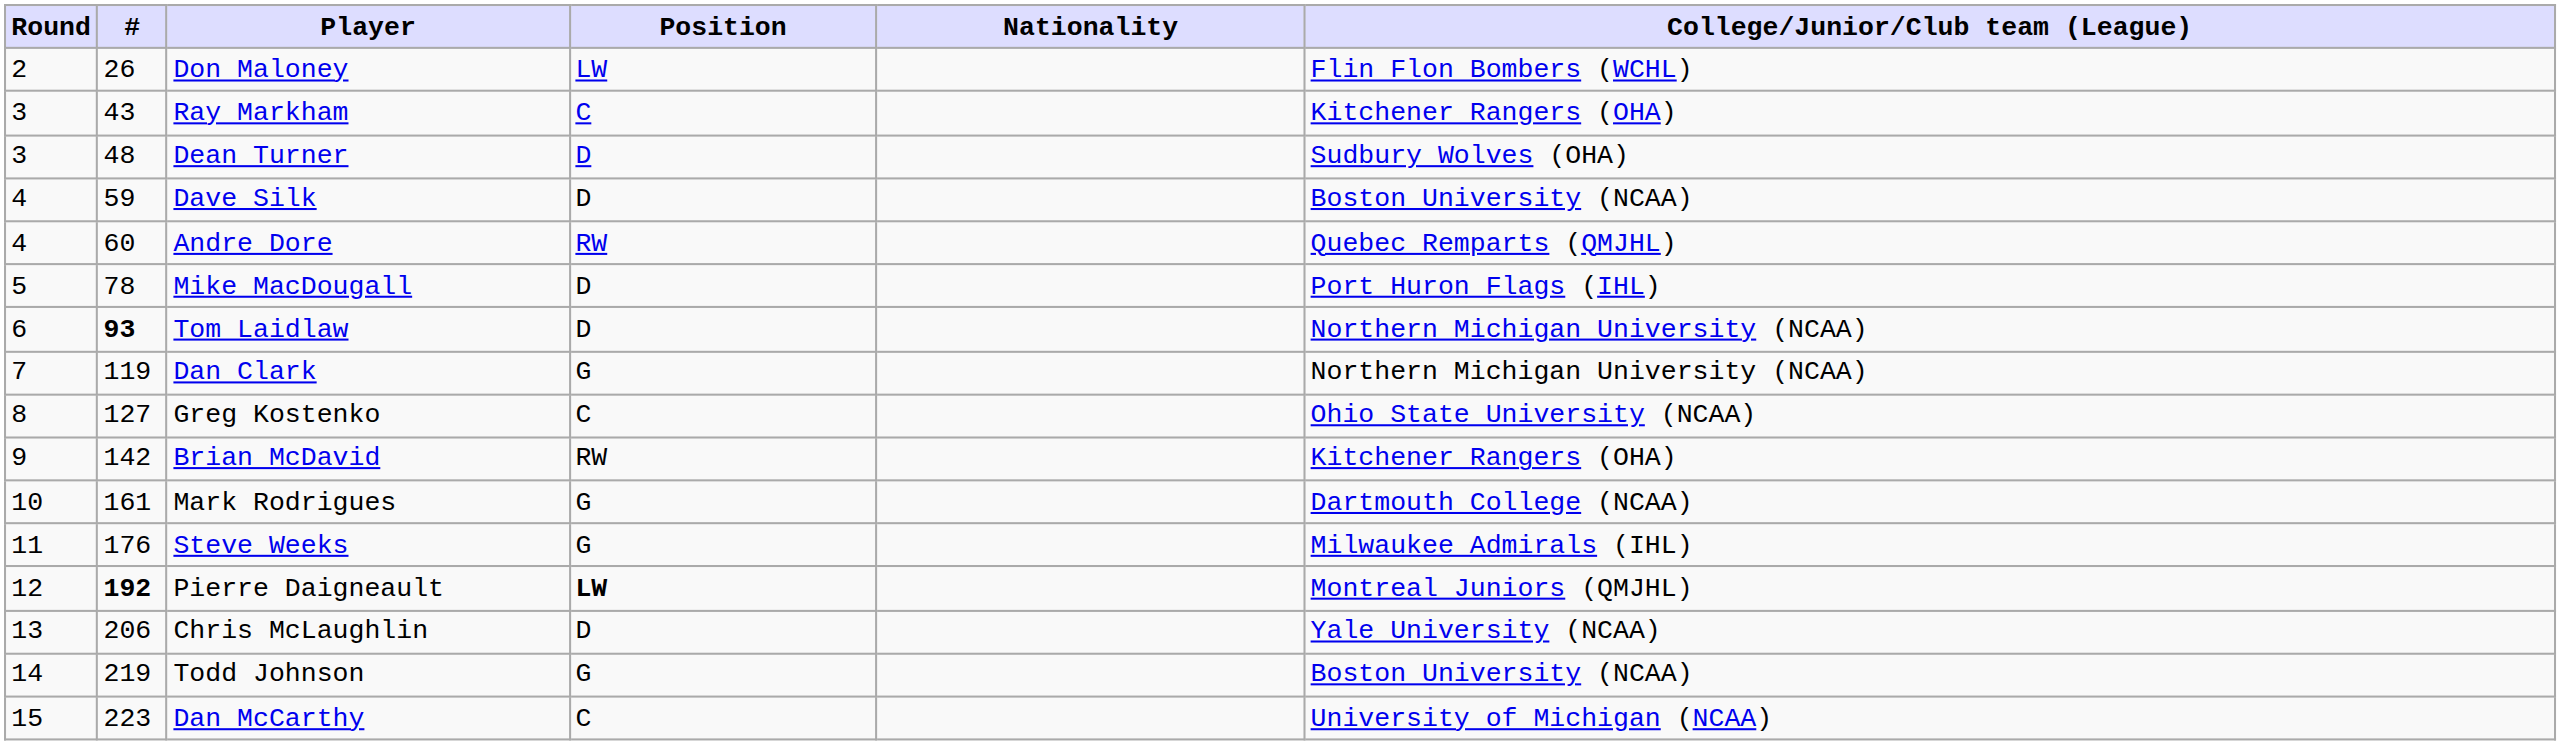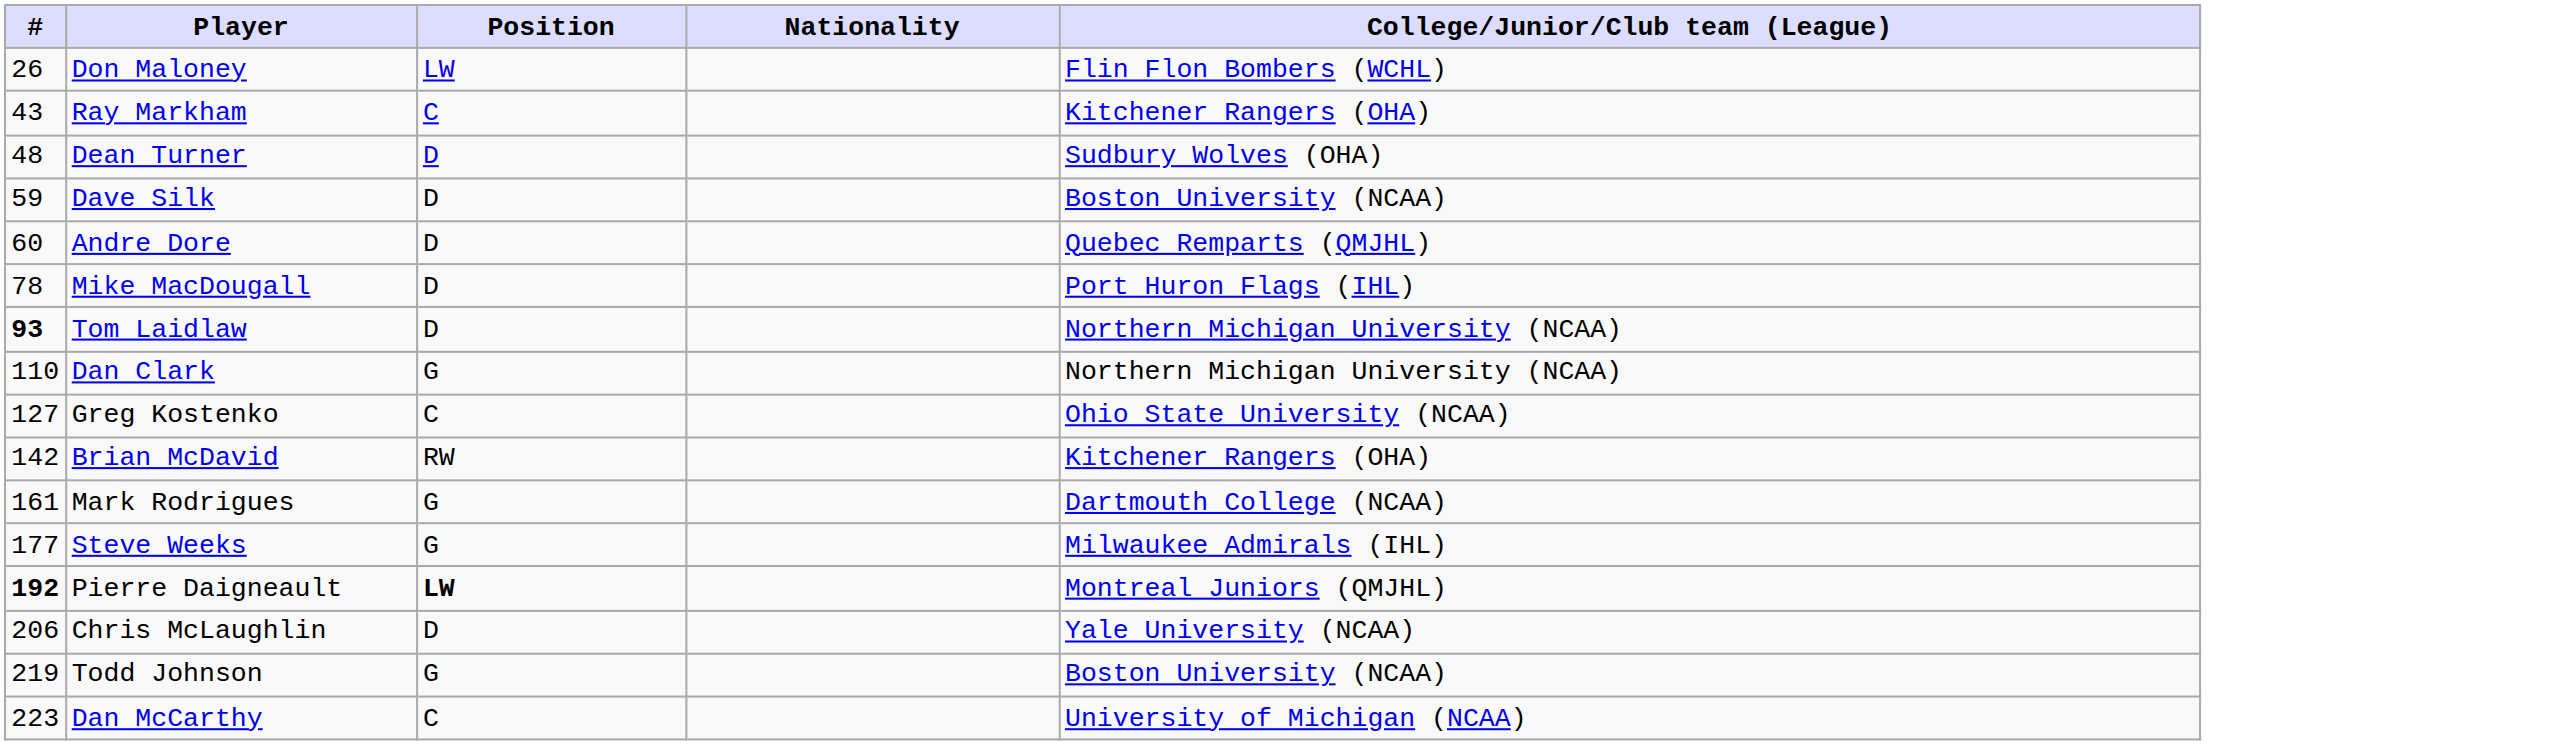 <table class="wikitable">
 <tr>
-<th style="background:#ddf; width:2.00%;">Round</th>
 <th style="background:#ddf; width:2.75%;">#</th>
 <th style="background:#ddf; width:16.0%;">Player</th>
 <th style="background:#ddf; width:12.25%;">Position</th>
 <th style="background:#ddf; width:17.0%;">Nationality</th>
 <th style="background:#ddf; width:100.0%;">College/Junior/Club team (League)</th>
 </tr>
 <tr>
-<td>2</td>
 <td>26</td>
 <td><a href='#'>Don Maloney</a></td>
 <td><a href='#'>LW</a></td>
 <td></td>
 <td><a href='#'>Flin Flon Bombers</a> (<a href='#'>WCHL</a>)</td>
 </tr>
 <tr>
-<td>3</td>
 <td>43</td>
 <td><a href='#'>Ray Markham</a></td>
 <td><a href='#'>C</a></td>
 <td></td>
 <td><a href='#'>Kitchener Rangers</a> (<a href='#'>OHA</a>)</td>
 </tr>
 <tr>
-<td>3</td>
 <td>48</td>
 <td><a href='#'>Dean Turner</a></td>
 <td><a href='#'>D</a></td>
 <td></td>
 <td><a href='#'>Sudbury Wolves</a> (OHA)</td>
 </tr>
 <tr>
-<td>4</td>
 <td>59</td>
 <td><a href='#'>Dave Silk</a></td>
 <td>D</td>
 <td></td>
 <td><a href='#'>Boston University</a> (NCAA)</td>
 </tr>
 <tr>
-<td>4</td>
 <td>60</td>
 <td><a href='#'>Andre Dore</a></td>
-<td><a href='#'>RW</a></td>
+<td>D</td>
 <td></td>
 <td><a href='#'>Quebec Remparts</a> (<a href='#'>QMJHL</a>)</td>
 </tr>
 <tr>
-<td>5</td>
 <td>78</td>
 <td><a href='#'>Mike MacDougall</a></td>
 <td>D</td>
 <td></td>
 <td><a href='#'>Port Huron Flags</a> (<a href='#'>IHL</a>)</td>
 </tr>
 <tr>
-<td>6</td>
 <td><strong>93</strong></td>
 <td><a href='#'>Tom Laidlaw</a></td>
 <td>D</td>
 <td></td>
 <td><a href='#'>Northern Michigan University</a> (NCAA)</td>
 </tr>
 <tr>
-<td>7</td>
-<td>119</td>
+<td>110</td>
 <td><a href='#'>Dan Clark</a></td>
 <td>G</td>
 <td></td>
 <td>Northern Michigan University (NCAA)</td>
 </tr>
 <tr>
-<td>8</td>
 <td>127</td>
 <td>Greg Kostenko</td>
 <td>C</td>
 <td></td>
 <td><a href='#'>Ohio State University</a> (NCAA)</td>
 </tr>
 <tr>
-<td>9</td>
 <td>142</td>
 <td><a href='#'>Brian McDavid</a></td>
 <td>RW</td>
 <td></td>
 <td><a href='#'>Kitchener Rangers</a> (OHA)</td>
 </tr>
 <tr>
-<td>10</td>
 <td>161</td>
 <td>Mark Rodrigues</td>
 <td>G</td>
 <td></td>
 <td><a href='#'>Dartmouth College</a> (NCAA)</td>
 </tr>
 <tr>
-<td>11</td>
-<td>176</td>
+<td>177</td>
 <td><a href='#'>Steve Weeks</a></td>
 <td>G</td>
 <td></td>
 <td><a href='#'>Milwaukee Admirals</a> (IHL)</td>
 </tr>
 <tr>
-<td>12</td>
 <td><strong>192</strong></td>
 <td>Pierre Daigneault</td>
 <td><strong>LW</strong></td>
 <td></td>
 <td><a href='#'>Montreal Juniors</a> (QMJHL)</td>
 </tr>
 <tr>
-<td>13</td>
 <td>206</td>
 <td>Chris McLaughlin</td>
 <td>D</td>
 <td></td>
 <td><a href='#'>Yale University</a> (NCAA)</td>
 </tr>
 <tr>
-<td>14</td>
 <td>219</td>
 <td>Todd Johnson</td>
 <td>G</td>
 <td></td>
 <td><a href='#'>Boston University</a> (NCAA)</td>
 </tr>
 <tr>
-<td>15</td>
 <td>223</td>
 <td><a href='#'>Dan McCarthy</a></td>
 <td>C</td>
 <td></td>
 <td><a href='#'>University of Michigan</a> (<a href='#'>NCAA</a>)</td>
 </tr>
 </table>
